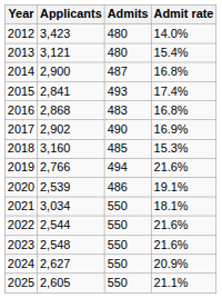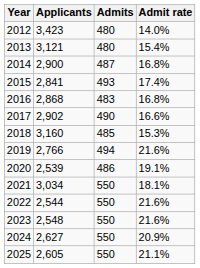 <table class="wikitable floatright">
 <tr>
 <th>Year</th>
 <th>Applicants</th>
 <th>Admits</th>
 <th>Admit rate</th>
 </tr>
 <tr>
 <td>2012</td>
 <td>3,423</td>
 <td>480</td>
 <td>14.0%</td>
 </tr>
 <tr>
 <td>2013</td>
 <td>3,121</td>
 <td>480</td>
 <td>15.4%</td>
 </tr>
 <tr>
 <td>2014</td>
 <td>2,900</td>
 <td>487</td>
 <td>16.8%</td>
 </tr>
 <tr>
 <td>2015</td>
 <td>2,841</td>
 <td>493</td>
 <td>17.4%</td>
 </tr>
 <tr>
 <td>2016</td>
 <td>2,868</td>
 <td>483</td>
 <td>16.8%</td>
 </tr>
 <tr>
 <td>2017</td>
 <td>2,902</td>
 <td>490</td>
-<td>16.9%</td>
+<td>16.6%</td>
 </tr>
 <tr>
 <td>2018</td>
 <td>3,160</td>
 <td>485</td>
 <td>15.3%</td>
 </tr>
 <tr>
 <td>2019</td>
 <td>2,766</td>
 <td>494</td>
 <td>21.6%</td>
 </tr>
 <tr>
 <td>2020</td>
 <td>2,539</td>
 <td>486</td>
 <td>19.1%</td>
 </tr>
 <tr>
 <td>2021</td>
 <td>3,034</td>
 <td>550</td>
 <td>18.1%</td>
 </tr>
 <tr>
 <td>2022</td>
 <td>2,544</td>
 <td>550</td>
 <td>21.6%</td>
 </tr>
 <tr>
 <td>2023</td>
 <td>2,548</td>
 <td>550</td>
 <td>21.6%</td>
 </tr>
 <tr>
 <td>2024</td>
 <td>2,627</td>
 <td>550</td>
 <td>20.9%</td>
 </tr>
 <tr>
 <td>2025</td>
 <td>2,605</td>
 <td>550</td>
 <td>21.1%</td>
 </tr>
 </table>
